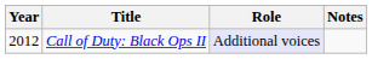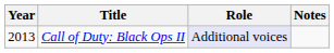 <table class="wikitable">
 <tr>
 <th>Year</th>
 <th>Title</th>
 <th>Role</th>
 <th>Notes</th>
 </tr>
 <tr>
-<td>2012</td>
+<td>2013</td>
 <td><em><a href='#'>Call of Duty: Black Ops II</a></em></td>
 <td style="background: lavender;">Additional voices</td>
 <td></td>
 </tr>
 </table>
